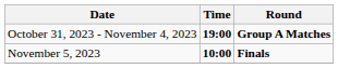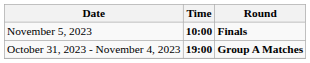 <table class="wikitable">
 <tr>
 <th>Date</th>
 <th>Time</th>
 <th>Round</th>
 </tr>
 <tr>
+<td>November 5, 2023</td>
+<td><strong>10:00</strong></td>
+<td><strong>Finals</strong></td>
+</tr>
+<tr>
 <td>October 31, 2023 - November 4, 2023</td>
 <td><strong>19:00</strong></td>
 <td><strong>Group A Matches</strong></td>
 </tr>
 <tr>
-<td>November 5, 2023</td>
-<td><strong>10:00</strong></td>
-<td><strong>Finals</strong></td>
-</tr>
-<tr>
 </tr>
 </table>
